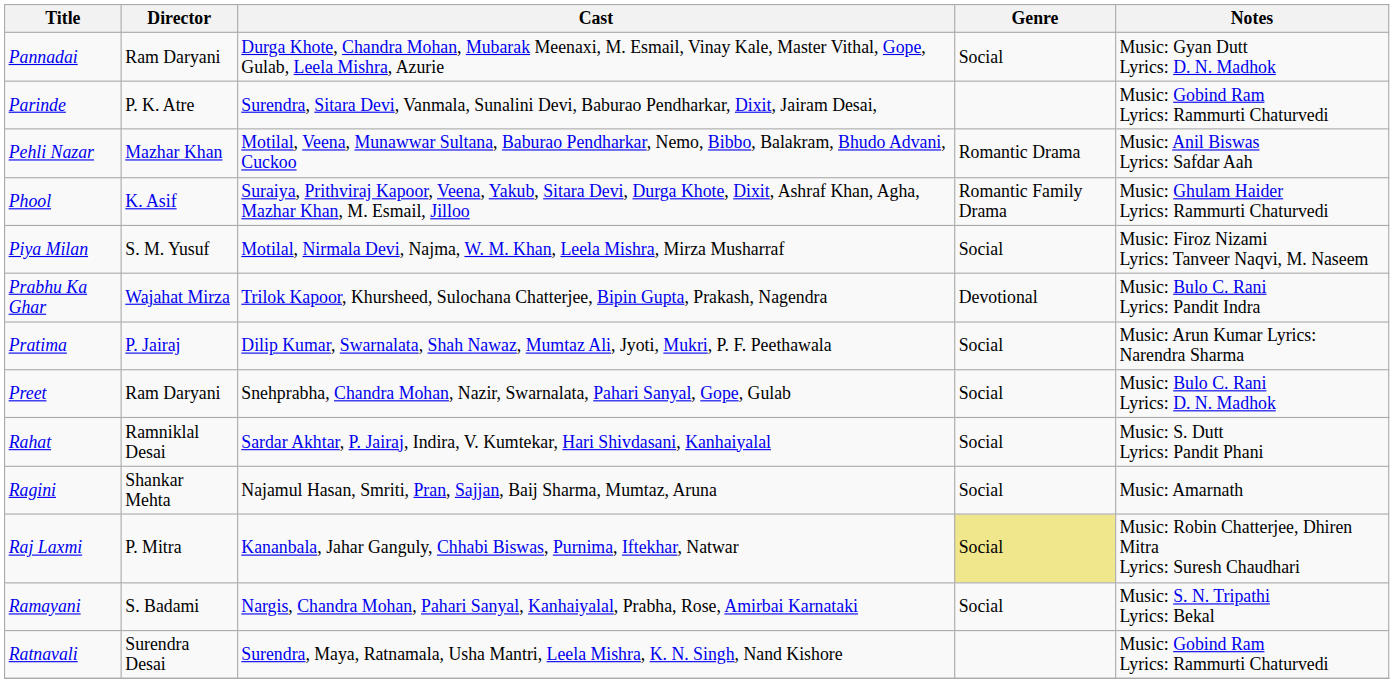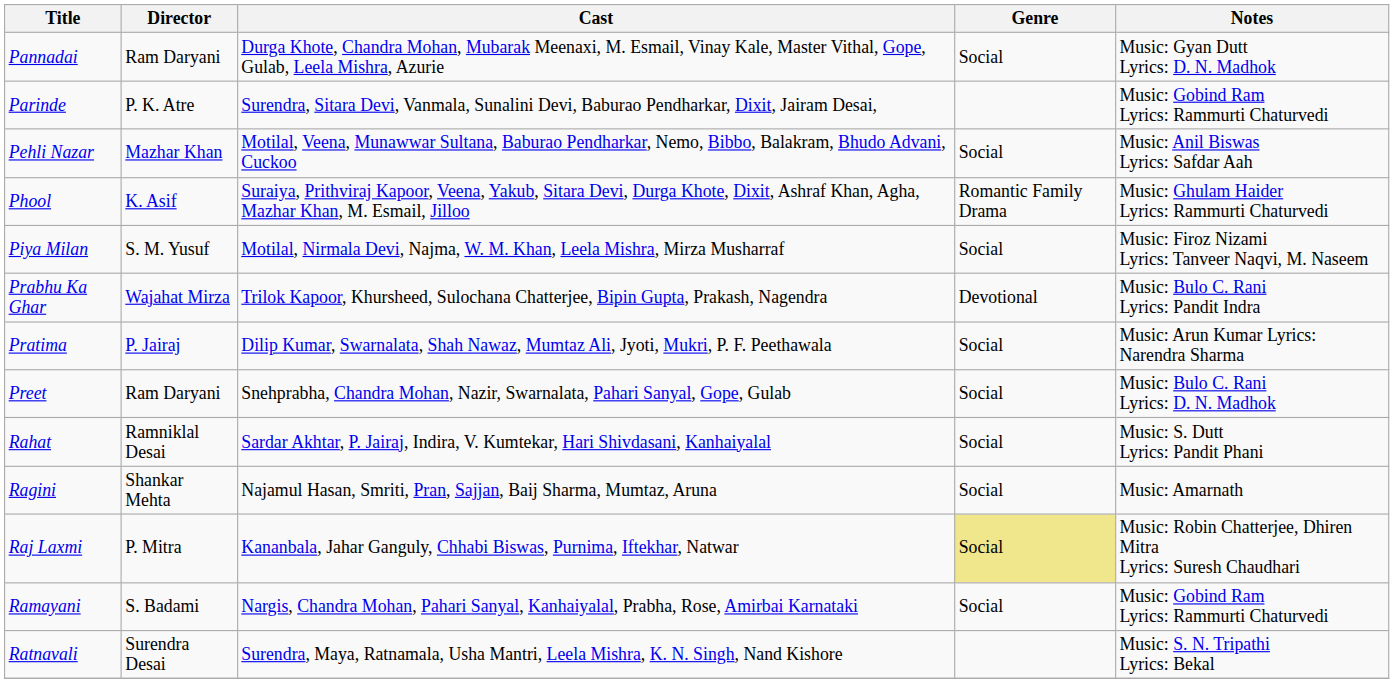 <table class="wikitable">
 <tr>
 <th>Title</th>
 <th>Director</th>
 <th>Cast</th>
 <th>Genre</th>
 <th>Notes</th>
 </tr>
 <tr>
 <td><em><a href='#'>Pannadai</a></em></td>
 <td>Ram Daryani</td>
 <td><a href='#'>Durga Khote</a>, <a href='#'>Chandra Mohan</a>, <a href='#'>Mubarak</a> Meenaxi, M. Esmail, Vinay Kale, Master Vithal, <a href='#'>Gope</a>, Gulab, <a href='#'>Leela Mishra</a>, Azurie</td>
 <td>Social</td>
 <td>Music: Gyan Dutt<br>Lyrics: <a href='#'>D. N. Madhok</a></td>
 </tr>
 <tr>
 <td><em><a href='#'>Parinde</a></em></td>
 <td>P. K. Atre</td>
 <td><a href='#'>Surendra</a>, <a href='#'>Sitara Devi</a>, Vanmala, Sunalini Devi, Baburao Pendharkar, <a href='#'>Dixit</a>, Jairam Desai,</td>
 <td></td>
 <td>Music: <a href='#'>Gobind Ram</a><br>Lyrics: Rammurti Chaturvedi</td>
 </tr>
 <tr>
 <td><em><a href='#'>Pehli Nazar</a></em></td>
 <td><a href='#'>Mazhar Khan</a></td>
 <td><a href='#'>Motilal</a>, <a href='#'>Veena</a>, <a href='#'>Munawwar Sultana</a>, <a href='#'>Baburao Pendharkar</a>, Nemo, <a href='#'>Bibbo</a>, Balakram, <a href='#'>Bhudo Advani</a>, <a href='#'>Cuckoo</a></td>
-<td>Romantic Drama</td>
+<td>Social</td>
 <td>Music: <a href='#'>Anil Biswas</a><br>Lyrics: Safdar Aah</td>
 </tr>
 <tr>
 <td><em><a href='#'>Phool</a></em></td>
 <td><a href='#'>K. Asif</a></td>
 <td><a href='#'>Suraiya</a>, <a href='#'>Prithviraj Kapoor</a>, <a href='#'>Veena</a>, <a href='#'>Yakub</a>, <a href='#'>Sitara Devi</a>, <a href='#'>Durga Khote</a>, <a href='#'>Dixit</a>, Ashraf Khan, Agha, <a href='#'>Mazhar Khan</a>, M. Esmail, <a href='#'>Jilloo</a></td>
 <td>Romantic Family Drama</td>
 <td>Music: <a href='#'>Ghulam Haider</a><br>Lyrics: Rammurti Chaturvedi</td>
 </tr>
 <tr>
 <td><em><a href='#'>Piya Milan</a></em></td>
 <td>S. M. Yusuf</td>
 <td><a href='#'>Motilal</a>, <a href='#'>Nirmala Devi</a>, Najma, <a href='#'>W. M. Khan</a>, <a href='#'>Leela Mishra</a>, Mirza Musharraf</td>
 <td>Social</td>
 <td>Music: Firoz Nizami<br>Lyrics: Tanveer Naqvi, M. Naseem</td>
 </tr>
 <tr>
 <td><em><a href='#'>Prabhu Ka Ghar</a></em></td>
 <td><a href='#'>Wajahat Mirza</a></td>
 <td><a href='#'>Trilok Kapoor</a>, Khursheed, Sulochana Chatterjee, <a href='#'>Bipin Gupta</a>, Prakash, Nagendra</td>
 <td>Devotional</td>
 <td>Music: <a href='#'>Bulo C. Rani</a><br>Lyrics: Pandit Indra</td>
 </tr>
 <tr>
 <td><em><a href='#'>Pratima</a></em></td>
 <td><a href='#'>P. Jairaj</a></td>
 <td><a href='#'>Dilip Kumar</a>, <a href='#'>Swarnalata</a>, <a href='#'>Shah Nawaz</a>, <a href='#'>Mumtaz Ali</a>, Jyoti, <a href='#'>Mukri</a>, P. F. Peethawala</td>
 <td>Social</td>
 <td>Music: Arun Kumar Lyrics: Narendra Sharma</td>
 </tr>
 <tr>
 <td><em><a href='#'>Preet</a></em></td>
 <td>Ram Daryani</td>
 <td>Snehprabha, <a href='#'>Chandra Mohan</a>, Nazir, Swarnalata, <a href='#'>Pahari Sanyal</a>, <a href='#'>Gope</a>, Gulab</td>
 <td>Social</td>
 <td>Music: <a href='#'>Bulo C. Rani</a><br>Lyrics: <a href='#'>D. N. Madhok</a></td>
 </tr>
 <tr>
 <td><em><a href='#'>Rahat</a></em></td>
 <td>Ramniklal Desai</td>
 <td><a href='#'>Sardar Akhtar</a>, <a href='#'>P. Jairaj</a>, Indira, V. Kumtekar, <a href='#'>Hari Shivdasani</a>, <a href='#'>Kanhaiyalal</a></td>
 <td>Social</td>
 <td>Music: S. Dutt<br>Lyrics: Pandit Phani</td>
 </tr>
 <tr>
 <td><em><a href='#'>Ragini</a></em></td>
 <td>Shankar Mehta</td>
 <td>Najamul Hasan, Smriti, <a href='#'>Pran</a>, <a href='#'>Sajjan</a>, Baij Sharma, Mumtaz, Aruna</td>
 <td>Social</td>
 <td>Music: Amarnath</td>
 </tr>
 <tr>
 <td><em><a href='#'>Raj Laxmi</a></em></td>
 <td>P. Mitra</td>
 <td><a href='#'>Kananbala</a>, Jahar Ganguly, <a href='#'>Chhabi Biswas</a>, <a href='#'>Purnima</a>, <a href='#'>Iftekhar</a>, Natwar</td>
 <td style="background: khaki;">Social</td>
 <td>Music: Robin Chatterjee, Dhiren Mitra<br>Lyrics: Suresh Chaudhari</td>
 </tr>
 <tr>
 <td><em><a href='#'>Ramayani</a></em></td>
 <td>S. Badami</td>
 <td><a href='#'>Nargis</a>, <a href='#'>Chandra Mohan</a>, <a href='#'>Pahari Sanyal</a>, <a href='#'>Kanhaiyalal</a>, Prabha, Rose, <a href='#'>Amirbai Karnataki</a></td>
 <td>Social</td>
-<td>Music: <a href='#'>S. N. Tripathi</a><br>Lyrics: Bekal</td>
+<td>Music: <a href='#'>Gobind Ram</a><br>Lyrics: Rammurti Chaturvedi</td>
 </tr>
 <tr>
 <td><em><a href='#'>Ratnavali</a></em></td>
 <td>Surendra Desai</td>
 <td><a href='#'>Surendra</a>, Maya, Ratnamala, Usha Mantri, <a href='#'>Leela Mishra</a>, <a href='#'>K. N. Singh</a>, Nand Kishore</td>
 <td></td>
-<td>Music: <a href='#'>Gobind Ram</a><br>Lyrics: Rammurti Chaturvedi</td>
+<td>Music: <a href='#'>S. N. Tripathi</a><br>Lyrics: Bekal</td>
 </tr>
 <tr>
 </tr>
 </table>
